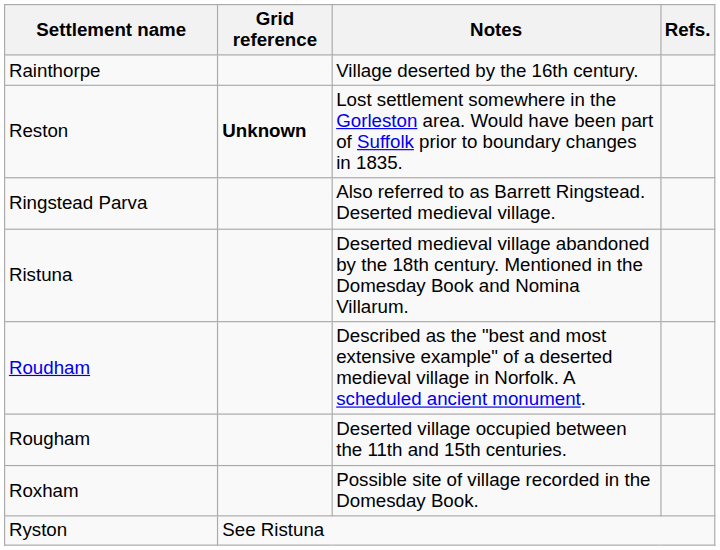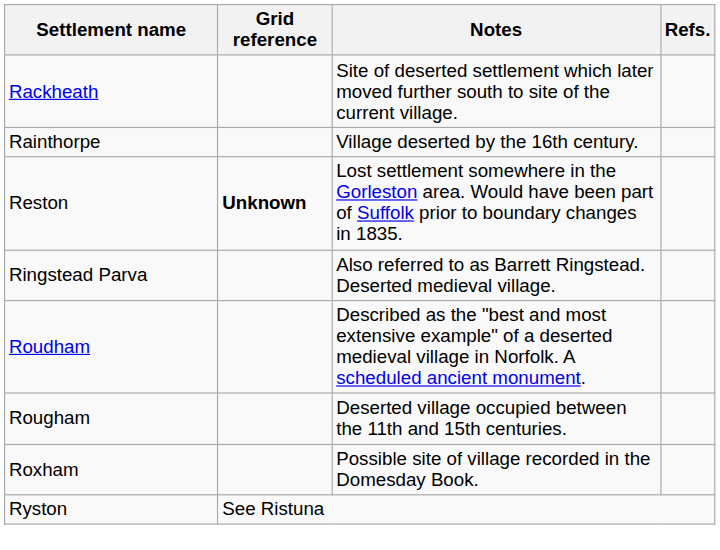 <table class="wikitable">
 <tr>
 <th width=175>Settlement name</th>
 <th width=90>Grid reference</th>
 <th>Notes</th>
 <th>Refs.</th>
+</tr>
+<tr>
+<td><a href='#'>Rackheath</a></td>
+<td></td>
+<td>Site of deserted settlement which later moved further south to site of the current village.</td>
+<td></td>
 </tr>
 <tr>
 <td>Rainthorpe</td>
 <td></td>
 <td>Village deserted by the 16th century.</td>
 <td></td>
 </tr>
 <tr>
 <td>Reston</td>
 <td><strong>Unknown</strong></td>
 <td>Lost settlement somewhere in the <a href='#'>Gorleston</a> area. Would have been part of <a href='#'>Suffolk</a> prior to boundary changes in 1835.</td>
 <td></td>
 </tr>
 <tr>
 <td>Ringstead Parva</td>
 <td></td>
 <td>Also referred to as Barrett Ringstead. Deserted medieval village.</td>
-<td></td>
-</tr>
-<tr>
-<td>Ristuna</td>
-<td></td>
-<td>Deserted medieval village abandoned by the 18th century. Mentioned in the Domesday Book and Nomina Villarum.</td>
 <td></td>
 </tr>
 <tr>
 <td><a href='#'>Roudham</a></td>
 <td></td>
 <td>Described as the "best and most extensive example" of a deserted medieval village in Norfolk. A <a href='#'>scheduled ancient monument</a>.</td>
 <td></td>
 </tr>
 <tr>
 <td>Rougham</td>
 <td></td>
 <td>Deserted village occupied between the 11th and 15th centuries.</td>
 <td></td>
 </tr>
 <tr>
 <td>Roxham</td>
 <td></td>
 <td>Possible site of village recorded in the Domesday Book.</td>
 <td></td>
 </tr>
 <tr>
 <td>Ryston</td>
 <td colspan="3">See Ristuna</td>
 </tr>
 </table>
